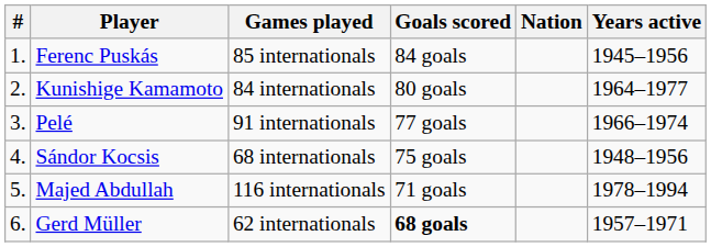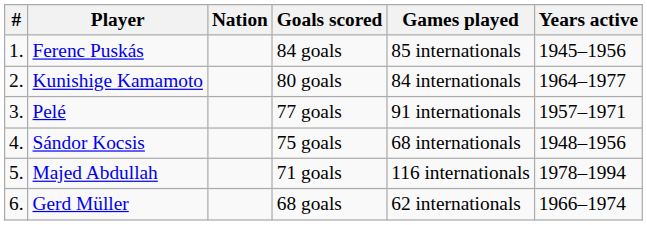 <table class="wikitable">
 <tr>
 <th>#</th>
 <th>Player</th>
+<th>Nation</th>
+<th>Goals scored</th>
 <th>Games played</th>
-<th>Goals scored</th>
-<th>Nation</th>
 <th>Years active</th>
 </tr>
 <tr>
 <td>1.</td>
 <td><a href='#'>Ferenc Puskás</a></td>
+<td></td>
+<td>84 goals</td>
 <td>85 internationals</td>
-<td>84 goals</td>
-<td></td>
 <td>1945–1956</td>
 </tr>
 <tr>
 <td>2.</td>
 <td><a href='#'>Kunishige Kamamoto</a></td>
+<td></td>
+<td>80 goals</td>
 <td>84 internationals</td>
-<td>80 goals</td>
-<td></td>
 <td>1964–1977</td>
 </tr>
 <tr>
 <td>3.</td>
 <td><a href='#'>Pelé</a></td>
+<td></td>
+<td>77 goals</td>
 <td>91 internationals</td>
-<td>77 goals</td>
-<td></td>
-<td>1966–1974</td>
+<td>1957–1971</td>
 </tr>
 <tr>
 <td>4.</td>
 <td><a href='#'>Sándor Kocsis</a></td>
+<td></td>
+<td>75 goals</td>
 <td>68 internationals</td>
-<td>75 goals</td>
-<td></td>
 <td>1948–1956</td>
 </tr>
 <tr>
 <td>5.</td>
 <td><a href='#'>Majed Abdullah</a></td>
+<td></td>
+<td>71 goals</td>
 <td>116 internationals</td>
-<td>71 goals</td>
-<td></td>
 <td>1978–1994</td>
 </tr>
 <tr>
 <td>6.</td>
 <td><a href='#'>Gerd Müller</a></td>
+<td></td>
+<td>68 goals</td>
 <td>62 internationals</td>
-<td><strong>68 goals</strong></td>
-<td></td>
-<td>1957–1971</td>
+<td>1966–1974</td>
 </tr>
 </table>
